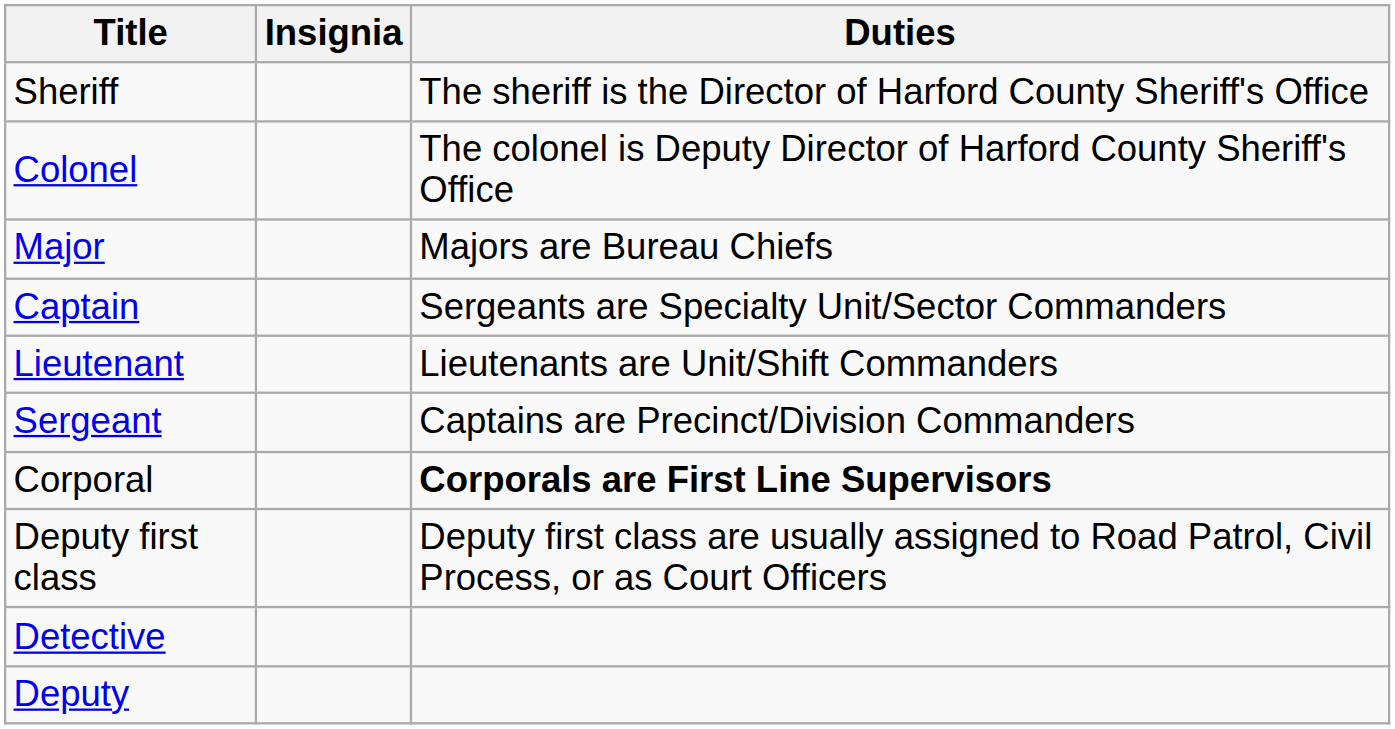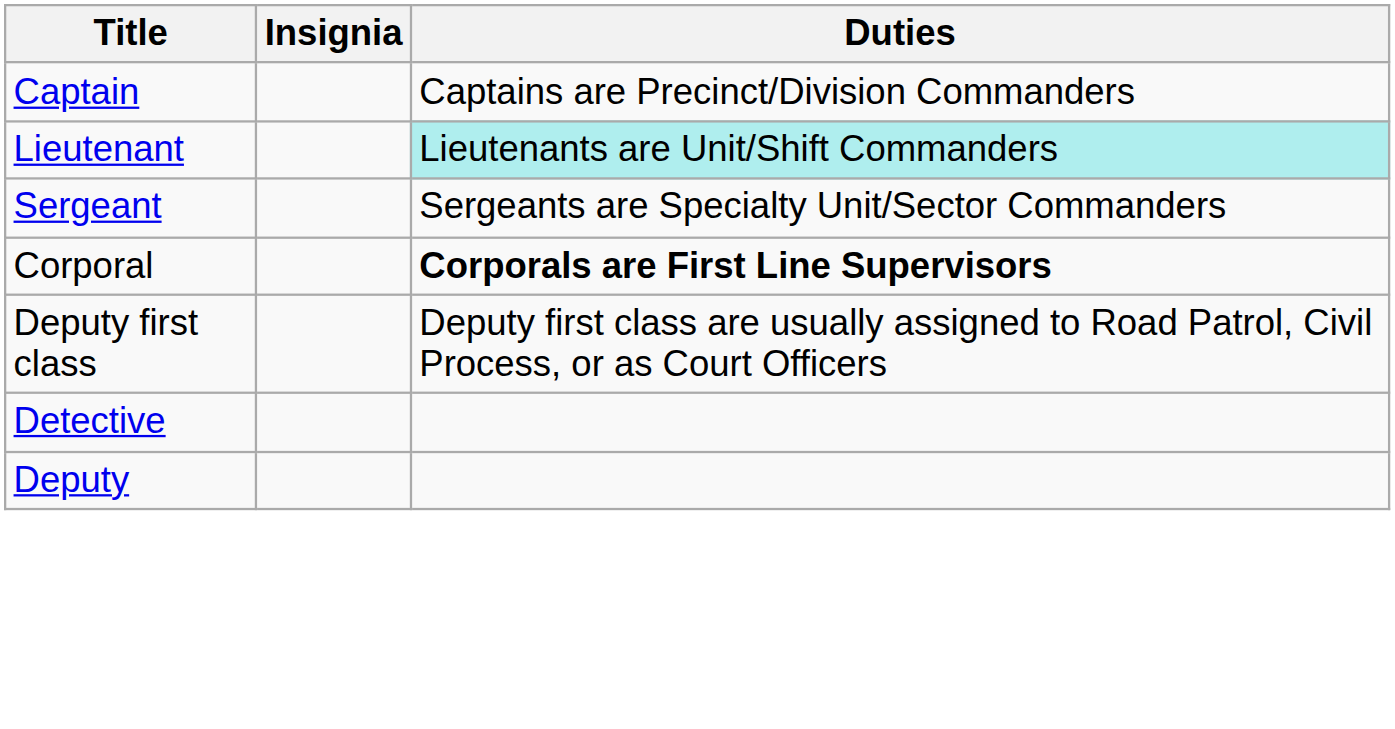 <table border="1" cellspacing="0" cellpadding="5" style="border-collapse:collapse;" class="wikitable">
 <tr>
 <th>Title</th>
 <th>Insignia</th>
 <th>Duties</th>
 </tr>
 <tr>
-<td>Sheriff</td>
-<td></td>
-<td>The sheriff is the Director of Harford County Sheriff's Office</td>
-</tr>
-<tr>
-<td><a href='#'>Colonel</a></td>
-<td></td>
-<td>The colonel is Deputy Director of Harford County Sheriff's Office</td>
-</tr>
-<tr>
-<td><a href='#'>Major</a></td>
-<td></td>
-<td>Majors are Bureau Chiefs</td>
-</tr>
-<tr>
 <td><a href='#'>Captain</a></td>
 <td></td>
-<td>Sergeants are Specialty Unit/Sector Commanders</td>
+<td>Captains are Precinct/Division Commanders</td>
 </tr>
 <tr>
 <td><a href='#'>Lieutenant</a></td>
 <td></td>
-<td>Lieutenants are Unit/Shift Commanders</td>
+<td style="background: paleturquoise;">Lieutenants are Unit/Shift Commanders</td>
 </tr>
 <tr>
 <td><a href='#'>Sergeant</a></td>
 <td></td>
-<td>Captains are Precinct/Division Commanders</td>
+<td>Sergeants are Specialty Unit/Sector Commanders</td>
 </tr>
 <tr>
 <td>Corporal</td>
 <td></td>
 <td><strong>Corporals are First Line Supervisors</strong></td>
 </tr>
 <tr>
 <td>Deputy first class</td>
 <td></td>
 <td>Deputy first class are usually assigned to Road Patrol, Civil Process, or as Court Officers</td>
 </tr>
 <tr>
 <td><a href='#'>Detective</a></td>
 <td></td>
 <td></td>
 </tr>
 <tr>
 <td><a href='#'>Deputy</a></td>
 <td></td>
 <td></td>
 </tr>
 </table>
